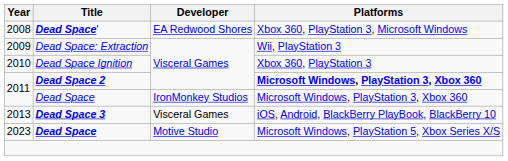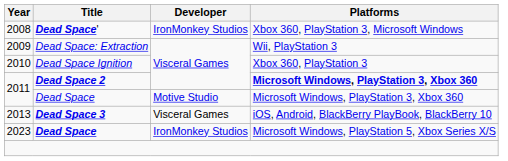 <table class="wikitable">
 <tr>
 <th scope="col">Year</th>
 <th scope="col">Title</th>
 <th scope="col">Developer</th>
 <th scope="col">Platforms</th>
 </tr>
 <tr>
 <td>2008</td>
 <td><strong><em><a href='#'>Dead Space</a></em></strong>'</td>
-<td><a href='#'>EA Redwood Shores</a></td>
+<td><a href='#'>IronMonkey Studios</a></td>
 <td><a href='#'>Xbox 360</a>, <a href='#'>PlayStation 3</a>, <a href='#'>Microsoft Windows</a></td>
 </tr>
 <tr>
 <td>2009</td>
 <td><em><a href='#'>Dead Space: Extraction</a></em></td>
 <td rowspan="3"><a href='#'>Visceral Games</a></td>
 <td><a href='#'>Wii</a>, <a href='#'>PlayStation 3</a></td>
 </tr>
 <tr>
 <td>2010</td>
 <td><em><a href='#'>Dead Space Ignition</a></em></td>
 <td><a href='#'>Xbox 360</a>, <a href='#'>PlayStation 3</a></td>
 </tr>
 <tr>
 <td rowspan="2">2011</td>
 <td><strong><em><a href='#'>Dead Space 2</a></em></strong></td>
 <td><strong><a href='#'>Microsoft Windows</a>, <a href='#'>PlayStation 3</a>, <a href='#'>Xbox 360</a></strong></td>
 </tr>
 <tr>
 <td><em><a href='#'>Dead Space</a></em></td>
-<td><a href='#'>IronMonkey Studios</a></td>
+<td><a href='#'>Motive Studio</a></td>
 <td><a href='#'>Microsoft Windows</a>, <a href='#'>PlayStation 3</a>, <a href='#'>Xbox 360</a></td>
 </tr>
 <tr>
 <td>2013</td>
 <td><strong><em><a href='#'>Dead Space 3</a></em></strong></td>
 <td>Visceral Games</td>
 <td><a href='#'>iOS</a>, <a href='#'>Android</a>, <a href='#'>BlackBerry PlayBook</a>, <a href='#'>BlackBerry 10</a></td>
 </tr>
 <tr>
 <td>2023</td>
 <td><strong><em><a href='#'>Dead Space</a></em></strong></td>
-<td><a href='#'>Motive Studio</a></td>
+<td><a href='#'>IronMonkey Studios</a></td>
 <td><a href='#'>Microsoft Windows</a>, <a href='#'>PlayStation 5</a>, <a href='#'>Xbox Series X/S</a></td>
 </tr>
 <tr>
 <td colspan="4" style="font-size:88%"><br></td>
 </tr>
 </table>
